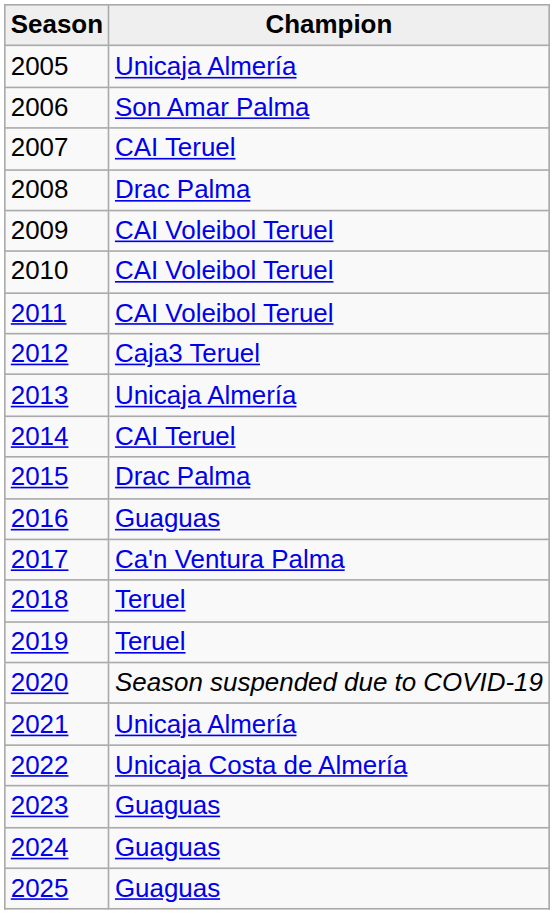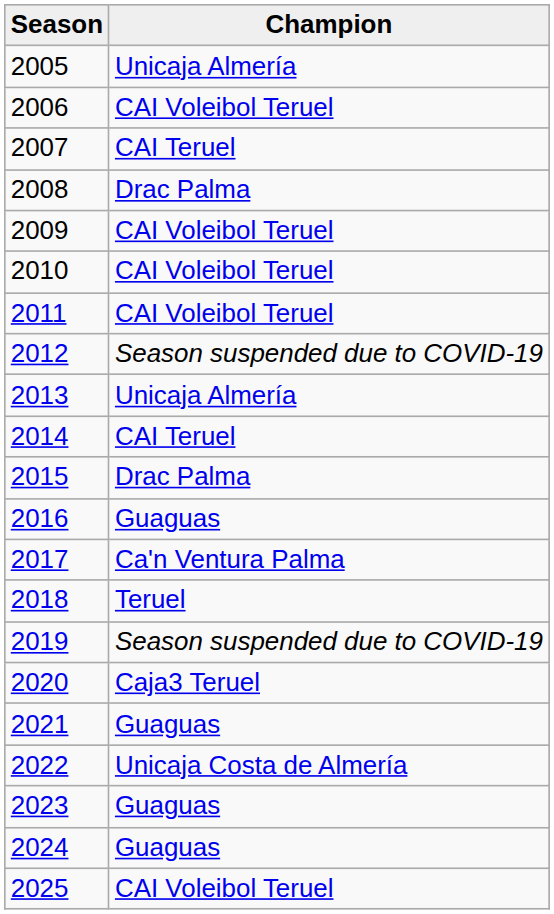 <table class="wikitable">
 <tr>
 <th style="background: #efefef">Season</th>
 <th style="background: #efefef">Champion</th>
 </tr>
 <tr>
 <td>2005</td>
 <td><a href='#'>Unicaja Almería</a></td>
 </tr>
 <tr>
 <td>2006</td>
-<td><a href='#'>Son Amar Palma</a></td>
+<td><a href='#'>CAI Voleibol Teruel</a></td>
 </tr>
 <tr>
 <td>2007</td>
 <td><a href='#'>CAI Teruel</a></td>
 </tr>
 <tr>
 <td>2008</td>
 <td><a href='#'>Drac Palma</a></td>
 </tr>
 <tr>
 <td>2009</td>
 <td><a href='#'>CAI Voleibol Teruel</a></td>
 </tr>
 <tr>
 <td>2010</td>
 <td><a href='#'>CAI Voleibol Teruel</a></td>
 </tr>
 <tr>
 <td><a href='#'>2011</a></td>
 <td><a href='#'>CAI Voleibol Teruel</a></td>
 </tr>
 <tr>
 <td><a href='#'>2012</a></td>
-<td><a href='#'>Caja3 Teruel</a></td>
+<td align="center"><em>Season suspended due to COVID-19</em></td>
 </tr>
 <tr>
 <td><a href='#'>2013</a></td>
 <td><a href='#'>Unicaja Almería</a></td>
 </tr>
 <tr>
 <td><a href='#'>2014</a></td>
 <td><a href='#'>CAI Teruel</a></td>
 </tr>
 <tr>
 <td><a href='#'>2015</a></td>
 <td><a href='#'>Drac Palma</a></td>
 </tr>
 <tr>
 <td><a href='#'>2016</a></td>
 <td><a href='#'>Guaguas</a></td>
 </tr>
 <tr>
 <td><a href='#'>2017</a></td>
 <td><a href='#'>Ca'n Ventura Palma</a></td>
 </tr>
 <tr>
 <td><a href='#'>2018</a></td>
 <td><a href='#'>Teruel</a></td>
 </tr>
 <tr>
 <td><a href='#'>2019</a></td>
-<td><a href='#'>Teruel</a></td>
+<td align="center"><em>Season suspended due to COVID-19</em></td>
 </tr>
 <tr>
 <td><a href='#'>2020</a></td>
-<td align="center"><em>Season suspended due to COVID-19</em></td>
+<td><a href='#'>Caja3 Teruel</a></td>
 </tr>
 <tr>
 <td><a href='#'>2021</a></td>
-<td><a href='#'>Unicaja Almería</a></td>
+<td><a href='#'>Guaguas</a></td>
 </tr>
 <tr>
 <td><a href='#'>2022</a></td>
 <td><a href='#'>Unicaja Costa de Almería</a></td>
 </tr>
 <tr>
 <td><a href='#'>2023</a></td>
 <td><a href='#'>Guaguas</a></td>
 </tr>
 <tr>
 <td><a href='#'>2024</a></td>
 <td><a href='#'>Guaguas</a></td>
 </tr>
 <tr>
 <td><a href='#'>2025</a></td>
-<td><a href='#'>Guaguas</a></td>
+<td><a href='#'>CAI Voleibol Teruel</a></td>
 </tr>
 </table>
